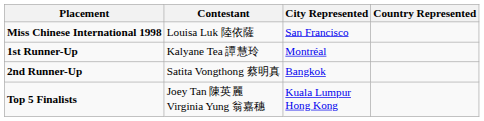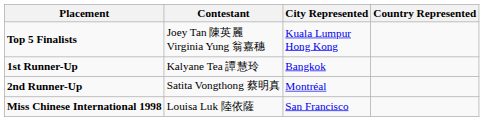 <table class="wikitable" border="1">
 <tr>
 <th>Placement</th>
 <th>Contestant</th>
 <th>City Represented</th>
 <th>Country Represented</th>
 </tr>
 <tr>
+<td><strong>Top 5 Finalists</strong></td>
+<td>Joey Tan 陳英麗<br>Virginia Yung 翁嘉穗</td>
+<td><a href='#'>Kuala Lumpur</a><br><a href='#'>Hong Kong</a></td>
+<td><br></td>
+</tr>
+<tr>
+<td><strong>1st Runner-Up</strong></td>
+<td>Kalyane Tea 譚慧玲</td>
+<td><a href='#'>Bangkok</a></td>
+<td></td>
+</tr>
+<tr>
+<td><strong>2nd Runner-Up</strong></td>
+<td>Satita Vongthong 蔡明真</td>
+<td><a href='#'>Montréal</a></td>
+<td></td>
+</tr>
+<tr>
 <td><strong>Miss Chinese International 1998</strong></td>
 <td>Louisa Luk 陸依薩</td>
 <td><a href='#'>San Francisco</a></td>
 <td></td>
 </tr>
-<tr>
-<td><strong>1st Runner-Up</strong></td>
-<td>Kalyane Tea 譚慧玲</td>
-<td><a href='#'>Montréal</a></td>
-<td></td>
-</tr>
-<tr>
-<td><strong>2nd Runner-Up</strong></td>
-<td>Satita Vongthong 蔡明真</td>
-<td><a href='#'>Bangkok</a></td>
-<td></td>
-</tr>
-<tr>
-<td><strong>Top 5 Finalists</strong></td>
-<td>Joey Tan 陳英麗<br>Virginia Yung 翁嘉穗</td>
-<td><a href='#'>Kuala Lumpur</a><br><a href='#'>Hong Kong</a></td>
-<td><br></td>
-</tr>
 </table>
